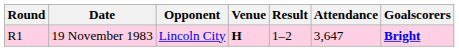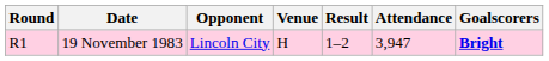 <table class="wikitable">
 <tr>
 <th>Round</th>
 <th>Date</th>
 <th>Opponent</th>
 <th>Venue</th>
 <th>Result</th>
 <th>Attendance</th>
 <th>Goalscorers</th>
 </tr>
 <tr style="background-color: #ffd0e3;">
 <td>R1</td>
 <td>19 November 1983</td>
 <td><a href='#'>Lincoln City</a></td>
-<td><strong>H</strong></td>
+<td>H</td>
 <td>1–2</td>
-<td>3,647</td>
+<td>3,947</td>
 <td><strong><a href='#'>Bright</a></strong></td>
 </tr>
 </table>
